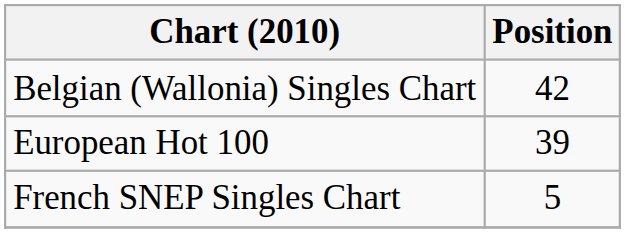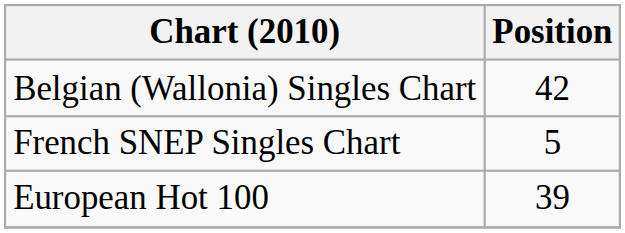 <table class="wikitable sortable">
 <tr>
 <th>Chart (2010)</th>
 <th>Position</th>
 </tr>
 <tr>
 <td>Belgian (Wallonia) Singles Chart</td>
 <td align="center">42</td>
 </tr>
 <tr>
+<td>French SNEP Singles Chart</td>
+<td align="center">5</td>
+</tr>
+<tr>
 <td>European Hot 100</td>
 <td align="center">39</td>
 </tr>
 <tr>
-<td>French SNEP Singles Chart</td>
-<td align="center">5</td>
-</tr>
-<tr>
 </tr>
 </table>
